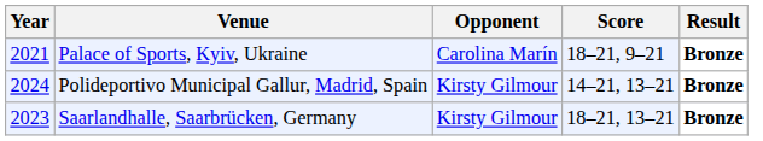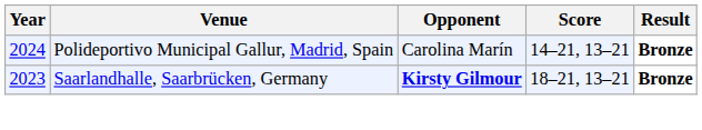 <table class="sortable wikitable" style="font-size: 90%">
 <tr>
 <th>Year</th>
 <th>Venue</th>
 <th>Opponent</th>
 <th>Score</th>
 <th>Result</th>
 </tr>
 <tr style="background:#ECF2FF">
-<td align="center"><a href='#'>2021</a></td>
-<td align="left"><a href='#'>Palace of Sports</a>, <a href='#'>Kyiv</a>, Ukraine</td>
-<td align="left"> <a href='#'>Carolina Marín</a></td>
-<td align="left">18–21, 9–21</td>
-<td style="text-align:left; background:white"> <strong>Bronze</strong></td>
-</tr>
-<tr style="background:#ECF2FF">
 <td align="center"><a href='#'>2024</a></td>
 <td align="left">Polideportivo Municipal Gallur, <a href='#'>Madrid</a>, Spain</td>
-<td align="left"> <a href='#'>Kirsty Gilmour</a></td>
+<td align="left"> Carolina Marín</td>
 <td align="left">14–21, 13–21</td>
 <td style="text-align:left; background:white"> <strong>Bronze</strong></td>
 </tr>
 <tr style="background:#ECF2FF">
 <td align="center"><a href='#'>2023</a></td>
 <td align="left"><a href='#'>Saarlandhalle</a>, <a href='#'>Saarbrücken</a>, Germany</td>
-<td align="left"> <a href='#'>Kirsty Gilmour</a></td>
+<td align="left"><strong> <a href='#'>Kirsty Gilmour</a></strong></td>
 <td align="left">18–21, 13–21</td>
 <td style="text-align:left; background:white"> <strong>Bronze</strong></td>
 </tr>
 </table>
